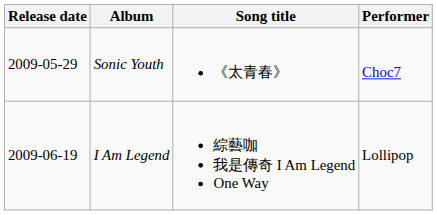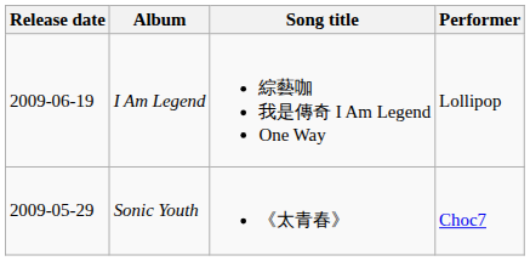 <table class="wikitable">
 <tr>
 <th>Release date</th>
 <th>Album</th>
 <th>Song title</th>
 <th>Performer</th>
 </tr>
 <tr>
+<td>2009-06-19</td>
+<td><em>I Am Legend</em></td>
+<td><br><ul><li>綜藝咖</li><li>我是傳奇 I Am Legend</li><li>One Way</li></ul></td>
+<td>Lollipop</td>
+</tr>
+<tr>
 <td>2009-05-29</td>
 <td><em>Sonic Youth</em></td>
 <td><br><ul><li>《太青春》</li></ul></td>
 <td><br><a href='#'>Choc7</a></td>
 </tr>
-<tr>
-<td>2009-06-19</td>
-<td><em>I Am Legend</em></td>
-<td><br><ul><li>綜藝咖</li><li>我是傳奇 I Am Legend</li><li>One Way</li></ul></td>
-<td>Lollipop</td>
-</tr>
 </table>
